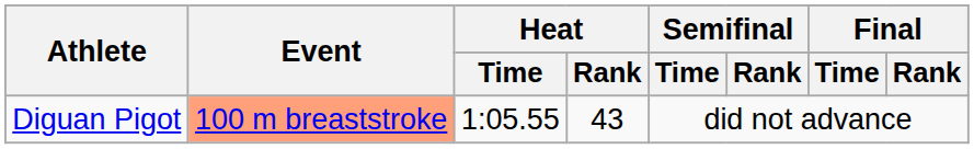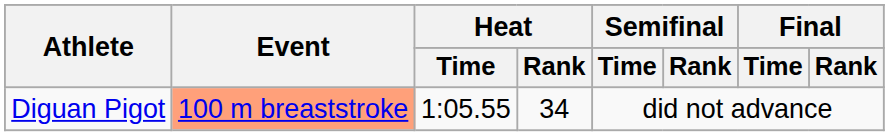 <table class=wikitable style="font-size:90%">
 <tr>
 <th rowspan="2">Athlete</th>
 <th rowspan="2">Event</th>
 <th colspan="2">Heat</th>
 <th colspan="2">Semifinal</th>
 <th colspan="2">Final</th>
 </tr>
 <tr style="font-size:95%">
 <th>Time</th>
 <th>Rank</th>
 <th>Time</th>
 <th>Rank</th>
 <th>Time</th>
 <th>Rank</th>
 </tr>
 <tr align=center>
 <td align=left><a href='#'>Diguan Pigot</a></td>
 <td align=left style="background: lightsalmon;"><a href='#'>100 m breaststroke</a></td>
 <td>1:05.55</td>
-<td>43</td>
+<td>34</td>
 <td colspan=4>did not advance</td>
 </tr>
 </table>
